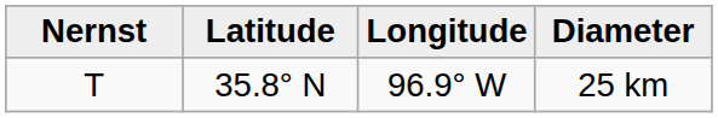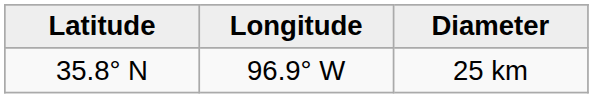 <table class="wikitable">
 <tr>
-<th width="25%" style="background:#eeeeee;">Nernst</th>
 <th width="25%" style="background:#eeeeee;">Latitude</th>
 <th width="25%" style="background:#eeeeee;">Longitude</th>
 <th width="25%" style="background:#eeeeee;">Diameter</th>
 </tr>
 <tr>
-<td align="center">T</td>
 <td align="center">35.8° N</td>
 <td align="center">96.9° W</td>
 <td align="center">25 km</td>
 </tr>
 </table>
